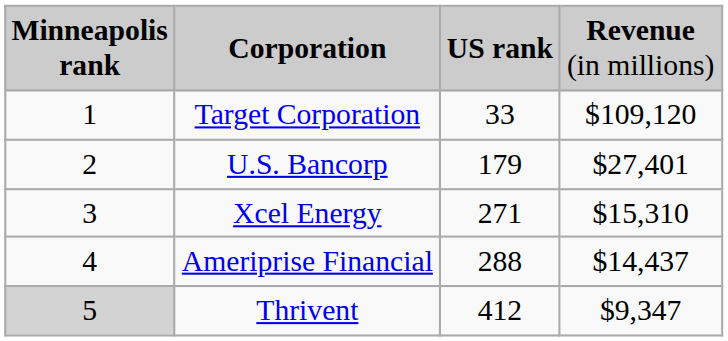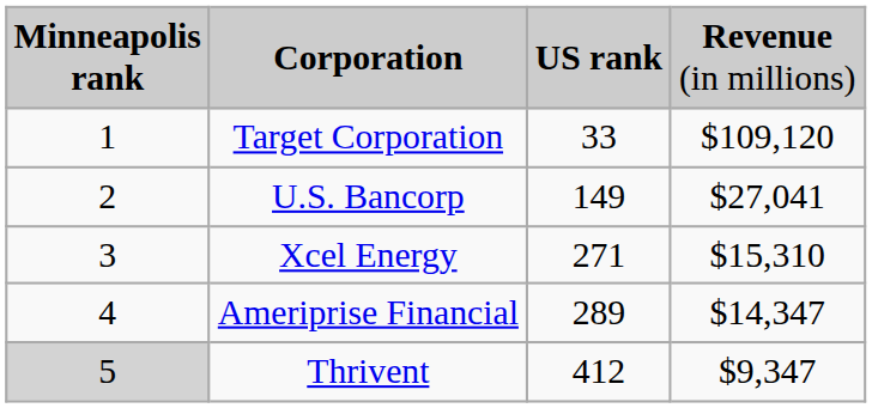 <table class="wikitable" style="float:right; font-size:90%; text-align:center; margin:1em;">
 <tr style="background:#ccc;">
 <td><strong>Minneapolis<br> rank</strong></td>
 <td style="background:#ccc;"><strong>Corporation</strong></td>
 <td style="background:#ccc;"><strong>US rank</strong></td>
 <td style="background:#ccc;"><strong>Revenue</strong><br>(in millions)</td>
 </tr>
 <tr>
 <td>1</td>
 <td><a href='#'>Target Corporation</a></td>
 <td>33</td>
 <td>$109,120</td>
 </tr>
 <tr>
 <td>2</td>
 <td><a href='#'>U.S. Bancorp</a></td>
-<td>179</td>
-<td>$27,401</td>
+<td>149</td>
+<td>$27,041</td>
 </tr>
 <tr>
 <td>3</td>
 <td><a href='#'>Xcel Energy</a></td>
 <td>271</td>
 <td>$15,310</td>
 </tr>
 <tr>
 <td>4</td>
 <td><a href='#'>Ameriprise Financial</a></td>
-<td>288</td>
-<td>$14,437</td>
+<td>289</td>
+<td>$14,347</td>
 </tr>
 <tr>
 <td style="background: lightgrey;">5</td>
 <td><a href='#'>Thrivent</a></td>
 <td>412</td>
 <td>$9,347</td>
 </tr>
 </table>
